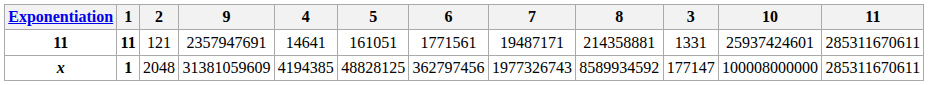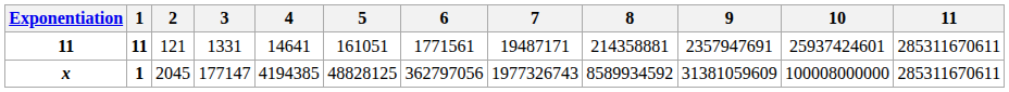 <table class="wikitable" style="text-align: center; background: white">
 <tr>
 <th style="width:105px;"><a href='#'>Exponentiation</a></th>
 <th>1</th>
 <th>2</th>
-<th>9</th>
+<th>3</th>
 <th>4</th>
 <th>5</th>
 <th>6</th>
 <th>7</th>
 <th>8</th>
-<th>3</th>
+<th>9</th>
 <th>10</th>
 <th>11</th>
 </tr>
 <tr>
 <td><strong>11</strong></td>
 <td><strong>11</strong></td>
 <td>121</td>
-<td>2357947691</td>
+<td>1331</td>
 <td>14641</td>
 <td>161051</td>
 <td>1771561</td>
 <td>19487171</td>
 <td>214358881</td>
-<td>1331</td>
+<td>2357947691</td>
 <td>25937424601</td>
 <td>285311670611</td>
 </tr>
 <tr>
 <td><strong><em>x<em><strong></td>
 <td><strong>1</strong></td>
-<td>2048</td>
-<td>31381059609</td>
+<td>2045</td>
+<td>177147</td>
 <td>4194385</td>
 <td>48828125</td>
-<td>362797456</td>
+<td>362797056</td>
 <td>1977326743</td>
 <td>8589934592</td>
-<td>177147</td>
+<td>31381059609</td>
 <td>100008000000</td>
 <td>285311670611</td>
 </tr>
 </table>
